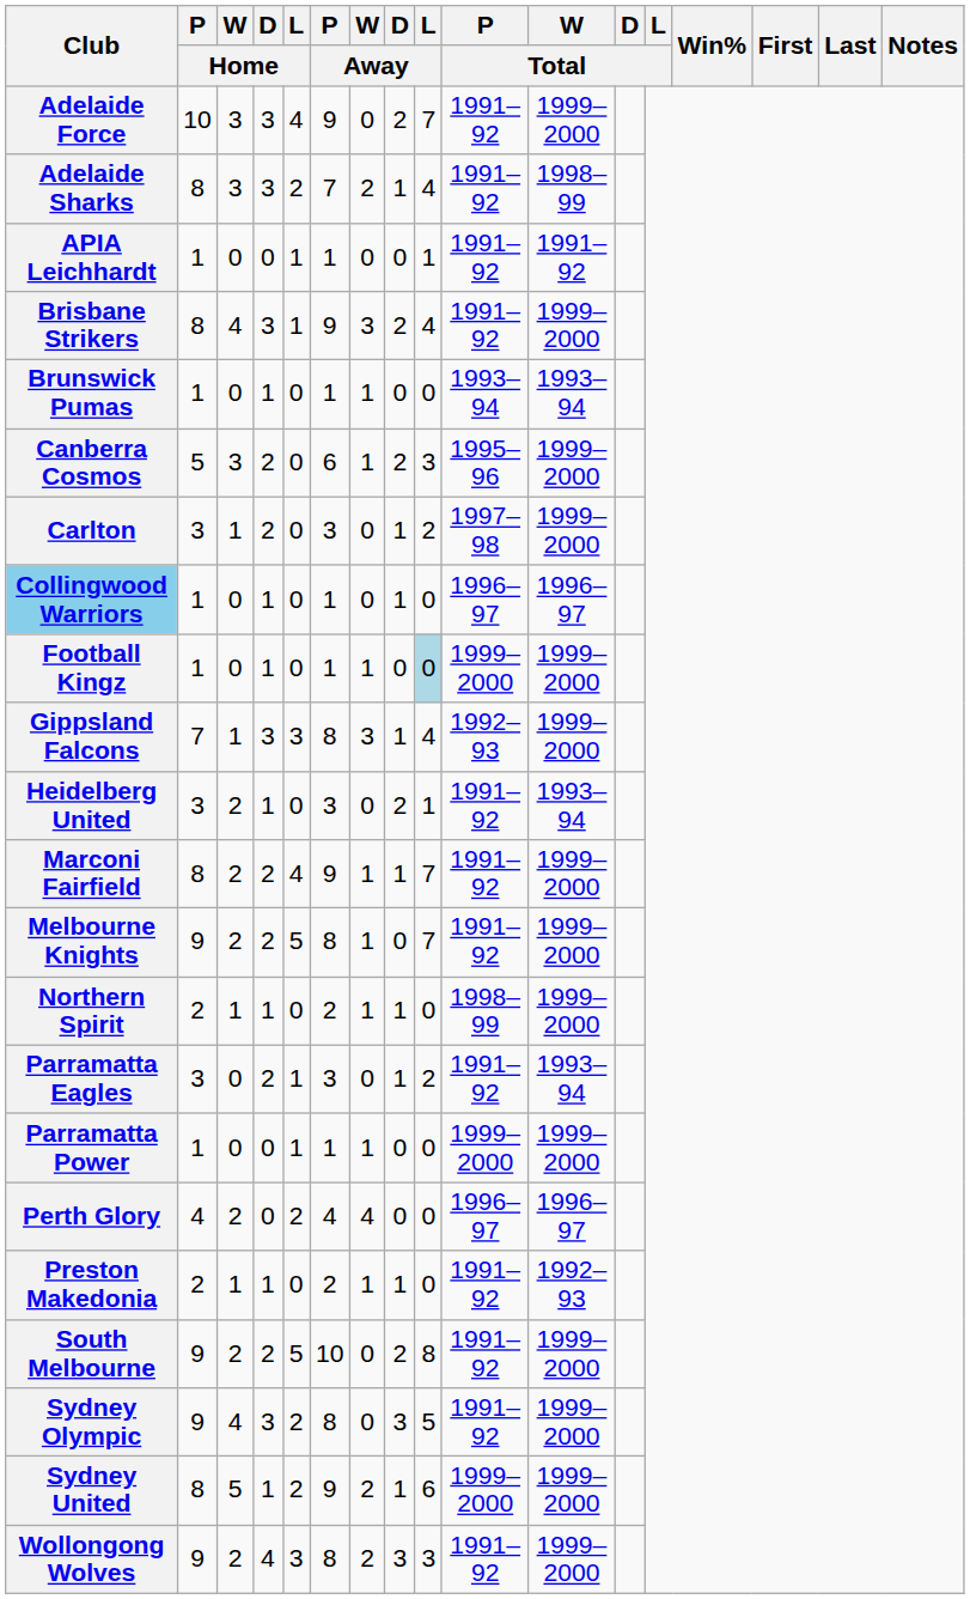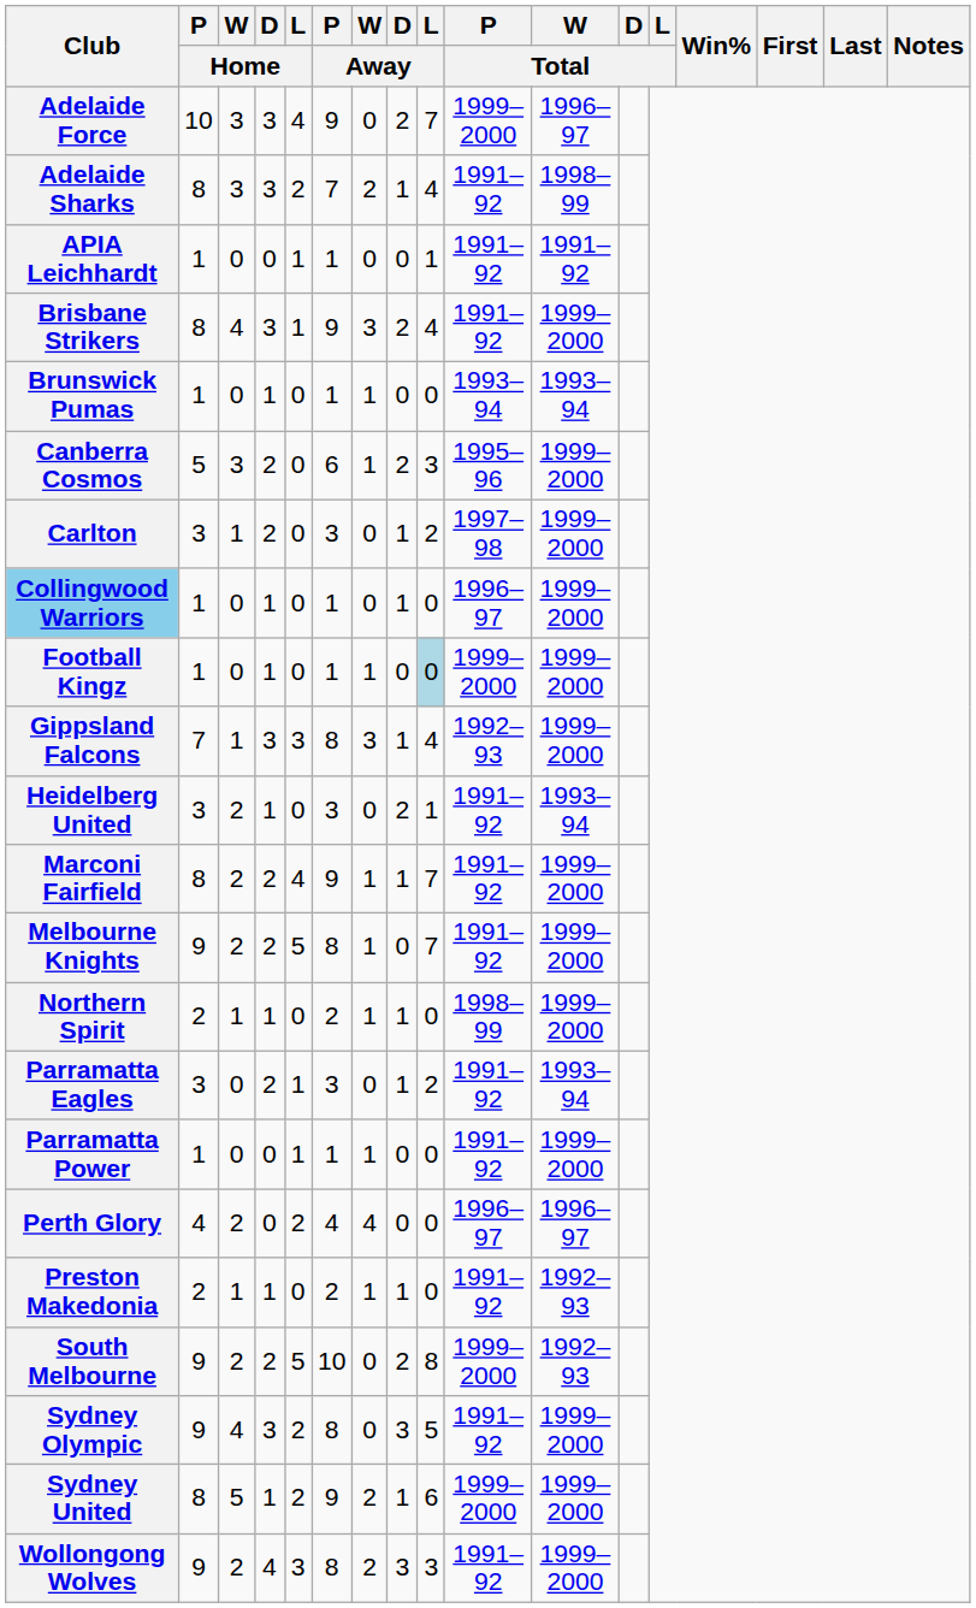 <table class="wikitable plainrowheaders sortable" style="text-align:center">
 <tr>
 <th scope=col rowspan=2>Club</th>
 <th scope=col>P</th>
 <th scope=col>W</th>
 <th scope=col>D</th>
 <th scope=col>L</th>
 <th scope=col>P</th>
 <th scope=col>W</th>
 <th scope=col>D</th>
 <th scope=col>L</th>
 <th scope=col>P</th>
 <th scope=col>W</th>
 <th scope=col>D</th>
 <th scope=col>L</th>
 <th rowspan=2 scope=col>Win%</th>
 <th rowspan=2 scope=col>First</th>
 <th rowspan=2 scope=col>Last</th>
 <th class="unsortable" rowspan=2 scope=col>Notes</th>
 </tr>
 <tr class="unsortable">
 <th colspan=4>Home</th>
 <th colspan=4>Away</th>
 <th colspan=4>Total</th>
 </tr>
 <tr>
 <th scope=row><a href='#'>Adelaide Force</a></th>
 <td>10</td>
 <td>3</td>
 <td>3</td>
 <td>4</td>
 <td>9</td>
 <td>0</td>
 <td>2</td>
 <td>7<br></td>
-<td><a href='#'>1991–92</a></td>
 <td><a href='#'>1999–2000</a></td>
+<td><a href='#'>1996–97</a></td>
 <td></td>
 </tr>
 <tr>
 <th scope=row><a href='#'>Adelaide Sharks</a></th>
 <td>8</td>
 <td>3</td>
 <td>3</td>
 <td>2</td>
 <td>7</td>
 <td>2</td>
 <td>1</td>
 <td>4<br></td>
 <td><a href='#'>1991–92</a></td>
 <td><a href='#'>1998–99</a></td>
 <td></td>
 </tr>
 <tr>
 <th scope=row><a href='#'>APIA Leichhardt</a></th>
 <td>1</td>
 <td>0</td>
 <td>0</td>
 <td>1</td>
 <td>1</td>
 <td>0</td>
 <td>0</td>
 <td>1<br></td>
 <td><a href='#'>1991–92</a></td>
 <td><a href='#'>1991–92</a></td>
 <td></td>
 </tr>
 <tr>
 <th scope=row><a href='#'>Brisbane Strikers</a></th>
 <td>8</td>
 <td>4</td>
 <td>3</td>
 <td>1</td>
 <td>9</td>
 <td>3</td>
 <td>2</td>
 <td>4<br></td>
 <td><a href='#'>1991–92</a></td>
 <td><a href='#'>1999–2000</a></td>
 <td></td>
 </tr>
 <tr>
 <th scope=row><a href='#'>Brunswick Pumas</a></th>
 <td>1</td>
 <td>0</td>
 <td>1</td>
 <td>0</td>
 <td>1</td>
 <td>1</td>
 <td>0</td>
 <td>0<br></td>
 <td><a href='#'>1993–94</a></td>
 <td><a href='#'>1993–94</a></td>
 <td></td>
 </tr>
 <tr>
 <th scope=row><a href='#'>Canberra Cosmos</a></th>
 <td>5</td>
 <td>3</td>
 <td>2</td>
 <td>0</td>
 <td>6</td>
 <td>1</td>
 <td>2</td>
 <td>3<br></td>
 <td><a href='#'>1995–96</a></td>
 <td><a href='#'>1999–2000</a></td>
 <td></td>
 </tr>
 <tr>
 <th scope=row><a href='#'>Carlton</a></th>
 <td>3</td>
 <td>1</td>
 <td>2</td>
 <td>0</td>
 <td>3</td>
 <td>0</td>
 <td>1</td>
 <td>2<br></td>
 <td><a href='#'>1997–98</a></td>
 <td><a href='#'>1999–2000</a></td>
 <td></td>
 </tr>
 <tr>
 <th scope=row style=background:#87CEEB><a href='#'>Collingwood Warriors</a> </th>
 <td>1</td>
 <td>0</td>
 <td>1</td>
 <td>0</td>
 <td>1</td>
 <td>0</td>
 <td>1</td>
 <td>0<br></td>
 <td><a href='#'>1996–97</a></td>
-<td><a href='#'>1996–97</a></td>
+<td><a href='#'>1999–2000</a></td>
 <td></td>
 </tr>
 <tr>
 <th scope=row><a href='#'>Football Kingz</a></th>
 <td>1</td>
 <td>0</td>
 <td>1</td>
 <td>0</td>
 <td>1</td>
 <td>1</td>
 <td>0</td>
 <td style="background: lightblue;">0<br></td>
 <td><a href='#'>1999–2000</a></td>
 <td><a href='#'>1999–2000</a></td>
 <td></td>
 </tr>
 <tr>
 <th scope=row><a href='#'>Gippsland Falcons</a></th>
 <td>7</td>
 <td>1</td>
 <td>3</td>
 <td>3</td>
 <td>8</td>
 <td>3</td>
 <td>1</td>
 <td>4<br></td>
 <td><a href='#'>1992–93</a></td>
 <td><a href='#'>1999–2000</a></td>
 <td></td>
 </tr>
 <tr>
 <th scope=row><a href='#'>Heidelberg United</a></th>
 <td>3</td>
 <td>2</td>
 <td>1</td>
 <td>0</td>
 <td>3</td>
 <td>0</td>
 <td>2</td>
 <td>1<br></td>
 <td><a href='#'>1991–92</a></td>
 <td><a href='#'>1993–94</a></td>
 <td></td>
 </tr>
 <tr>
 <th scope=row><a href='#'>Marconi Fairfield</a></th>
 <td>8</td>
 <td>2</td>
 <td>2</td>
 <td>4</td>
 <td>9</td>
 <td>1</td>
 <td>1</td>
 <td>7<br></td>
 <td><a href='#'>1991–92</a></td>
 <td><a href='#'>1999–2000</a></td>
 <td></td>
 </tr>
 <tr>
 <th scope=row><a href='#'>Melbourne Knights</a></th>
 <td>9</td>
 <td>2</td>
 <td>2</td>
 <td>5</td>
 <td>8</td>
 <td>1</td>
 <td>0</td>
 <td>7<br></td>
 <td><a href='#'>1991–92</a></td>
 <td><a href='#'>1999–2000</a></td>
 <td></td>
 </tr>
 <tr>
 <th scope=row><a href='#'>Northern Spirit</a></th>
 <td>2</td>
 <td>1</td>
 <td>1</td>
 <td>0</td>
 <td>2</td>
 <td>1</td>
 <td>1</td>
 <td>0<br></td>
 <td><a href='#'>1998–99</a></td>
 <td><a href='#'>1999–2000</a></td>
 <td></td>
 </tr>
 <tr>
 <th scope=row><a href='#'>Parramatta Eagles</a></th>
 <td>3</td>
 <td>0</td>
 <td>2</td>
 <td>1</td>
 <td>3</td>
 <td>0</td>
 <td>1</td>
 <td>2<br></td>
 <td><a href='#'>1991–92</a></td>
 <td><a href='#'>1993–94</a></td>
 <td></td>
 </tr>
 <tr>
 <th scope=row><a href='#'>Parramatta Power</a></th>
 <td>1</td>
 <td>0</td>
 <td>0</td>
 <td>1</td>
 <td>1</td>
 <td>1</td>
 <td>0</td>
 <td>0<br></td>
-<td><a href='#'>1999–2000</a></td>
+<td><a href='#'>1991–92</a></td>
 <td><a href='#'>1999–2000</a></td>
 <td></td>
 </tr>
 <tr>
 <th scope=row><a href='#'>Perth Glory</a></th>
 <td>4</td>
 <td>2</td>
 <td>0</td>
 <td>2</td>
 <td>4</td>
 <td>4</td>
 <td>0</td>
 <td>0<br></td>
 <td><a href='#'>1996–97</a></td>
 <td><a href='#'>1996–97</a></td>
 <td></td>
 </tr>
 <tr>
 <th scope=row><a href='#'>Preston Makedonia</a></th>
 <td>2</td>
 <td>1</td>
 <td>1</td>
 <td>0</td>
 <td>2</td>
 <td>1</td>
 <td>1</td>
 <td>0<br></td>
 <td><a href='#'>1991–92</a></td>
 <td><a href='#'>1992–93</a></td>
 <td></td>
 </tr>
 <tr>
 <th scope=row><a href='#'>South Melbourne</a></th>
 <td>9</td>
 <td>2</td>
 <td>2</td>
 <td>5</td>
 <td>10</td>
 <td>0</td>
 <td>2</td>
 <td>8<br></td>
-<td><a href='#'>1991–92</a></td>
 <td><a href='#'>1999–2000</a></td>
+<td><a href='#'>1992–93</a></td>
 <td></td>
 </tr>
 <tr>
 <th scope=row><a href='#'>Sydney Olympic</a></th>
 <td>9</td>
 <td>4</td>
 <td>3</td>
 <td>2</td>
 <td>8</td>
 <td>0</td>
 <td>3</td>
 <td>5<br></td>
 <td><a href='#'>1991–92</a></td>
 <td><a href='#'>1999–2000</a></td>
 <td></td>
 </tr>
 <tr>
 <th scope=row><a href='#'>Sydney United</a></th>
 <td>8</td>
 <td>5</td>
 <td>1</td>
 <td>2</td>
 <td>9</td>
 <td>2</td>
 <td>1</td>
 <td>6<br></td>
 <td><a href='#'>1999–2000</a></td>
 <td><a href='#'>1999–2000</a></td>
 <td></td>
 </tr>
 <tr>
 <th scope=row><a href='#'>Wollongong Wolves</a></th>
 <td>9</td>
 <td>2</td>
 <td>4</td>
 <td>3</td>
 <td>8</td>
 <td>2</td>
 <td>3</td>
 <td>3<br></td>
 <td><a href='#'>1991–92</a></td>
 <td><a href='#'>1999–2000</a></td>
 <td></td>
 </tr>
 </table>
